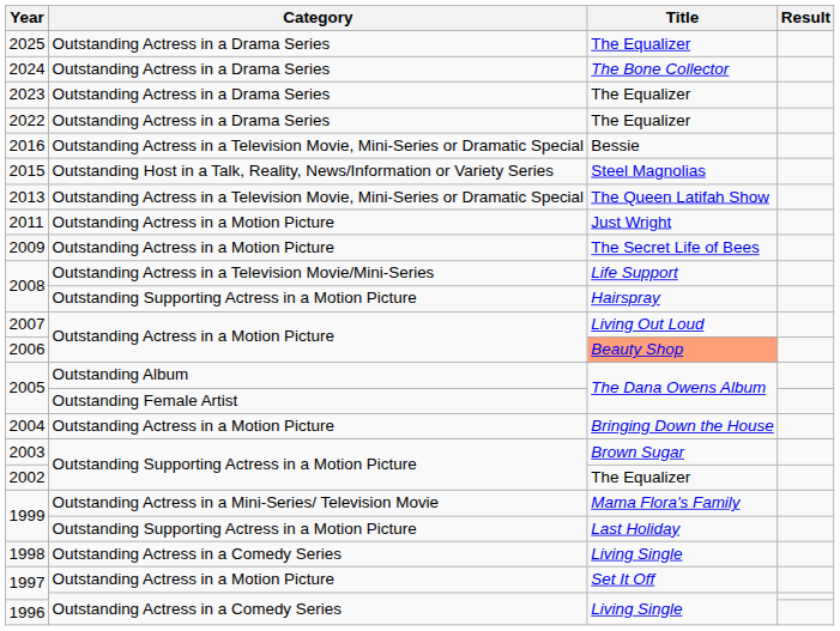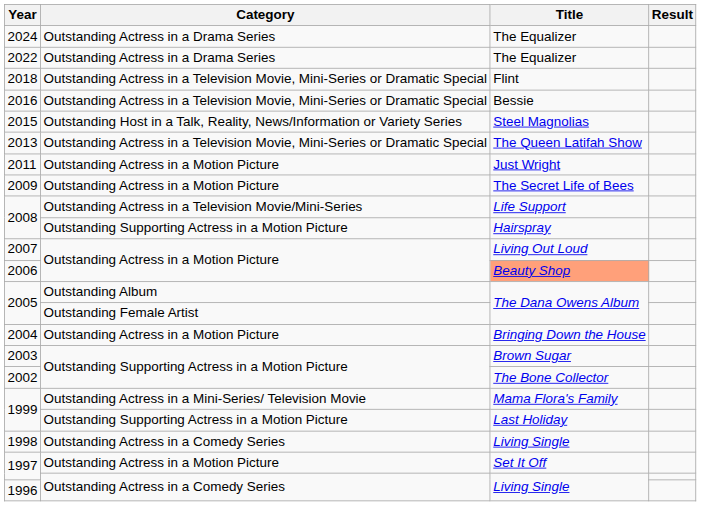 <table class="wikitable">
 <tr>
 <th>Year</th>
 <th>Category</th>
 <th>Title</th>
 <th>Result</th>
 </tr>
 <tr>
-<td>2025</td>
-<td>Outstanding Actress in a Drama Series</td>
-<td><a href='#'>The Equalizer</a></td>
-<td></td>
-</tr>
-<tr>
 <td>2024</td>
-<td>Outstanding Actress in a Drama Series</td>
-<td><em><a href='#'>The Bone Collector</a></em></td>
-<td></td>
-</tr>
-<tr>
-<td>2023</td>
 <td>Outstanding Actress in a Drama Series</td>
 <td>The Equalizer</td>
 <td></td>
 </tr>
 <tr>
 <td>2022</td>
 <td>Outstanding Actress in a Drama Series</td>
 <td>The Equalizer</td>
+<td></td>
+</tr>
+<tr>
+<td>2018</td>
+<td>Outstanding Actress in a Television Movie, Mini-Series or Dramatic Special</td>
+<td>Flint</td>
 <td></td>
 </tr>
 <tr>
 <td>2016</td>
 <td>Outstanding Actress in a Television Movie, Mini-Series or Dramatic Special</td>
 <td>Bessie</td>
 <td></td>
 </tr>
 <tr>
 <td>2015</td>
 <td>Outstanding Host in a Talk, Reality, News/Information or Variety Series</td>
 <td><a href='#'>Steel Magnolias</a></td>
 <td></td>
 </tr>
 <tr>
 <td>2013</td>
 <td>Outstanding Actress in a Television Movie, Mini-Series or Dramatic Special</td>
 <td><a href='#'>The Queen Latifah Show</a></td>
 <td></td>
 </tr>
 <tr>
 <td>2011</td>
 <td>Outstanding Actress in a Motion Picture</td>
 <td><a href='#'>Just Wright</a></td>
 <td></td>
 </tr>
 <tr>
 <td>2009</td>
 <td>Outstanding Actress in a Motion Picture</td>
 <td><a href='#'>The Secret Life of Bees</a></td>
 <td></td>
 </tr>
 <tr>
 <td rowspan="2">2008</td>
 <td>Outstanding Actress in a Television Movie/Mini-Series</td>
 <td><em><a href='#'>Life Support</a></em></td>
 <td></td>
 </tr>
 <tr>
 <td>Outstanding Supporting Actress in a Motion Picture</td>
 <td><em><a href='#'>Hairspray</a></em></td>
 <td></td>
 </tr>
 <tr>
 <td>2007</td>
 <td rowspan="2">Outstanding Actress in a Motion Picture</td>
 <td><em><a href='#'>Living Out Loud</a></em></td>
 <td></td>
 </tr>
 <tr>
 <td>2006</td>
 <td style="background: lightsalmon;"><em><a href='#'>Beauty Shop</a></em></td>
 <td></td>
 </tr>
 <tr>
 <td rowspan="2">2005</td>
 <td>Outstanding Album</td>
 <td rowspan="2"><em><a href='#'>The Dana Owens Album</a></em></td>
 <td></td>
 </tr>
 <tr>
 <td>Outstanding Female Artist</td>
 <td></td>
 </tr>
 <tr>
 <td>2004</td>
 <td>Outstanding Actress in a Motion Picture</td>
 <td><em><a href='#'>Bringing Down the House</a></em></td>
 <td></td>
 </tr>
 <tr>
 <td>2003</td>
 <td rowspan="2">Outstanding Supporting Actress in a Motion Picture</td>
 <td><em><a href='#'>Brown Sugar</a></em></td>
 <td></td>
 </tr>
 <tr>
 <td>2002</td>
-<td>The Equalizer</td>
+<td><em><a href='#'>The Bone Collector</a></em></td>
 <td></td>
 </tr>
 <tr>
 <td rowspan="2">1999</td>
 <td>Outstanding Actress in a Mini-Series/ Television Movie</td>
 <td><em><a href='#'>Mama Flora's Family</a></em></td>
 <td></td>
 </tr>
 <tr>
 <td>Outstanding Supporting Actress in a Motion Picture</td>
 <td><em><a href='#'>Last Holiday</a></em></td>
 <td></td>
 </tr>
 <tr>
 <td>1998</td>
 <td>Outstanding Actress in a Comedy Series</td>
 <td><em><a href='#'>Living Single</a></em></td>
 <td></td>
 </tr>
 <tr>
 <td rowspan="2">1997</td>
 <td>Outstanding Actress in a Motion Picture</td>
 <td><em><a href='#'>Set It Off</a></em></td>
 <td></td>
 </tr>
 <tr>
 <td rowspan="2">Outstanding Actress in a Comedy Series</td>
 <td rowspan="2"><em><a href='#'>Living Single</a></em></td>
 <td></td>
 </tr>
 <tr>
 <td>1996</td>
 <td></td>
 </tr>
 </table>
